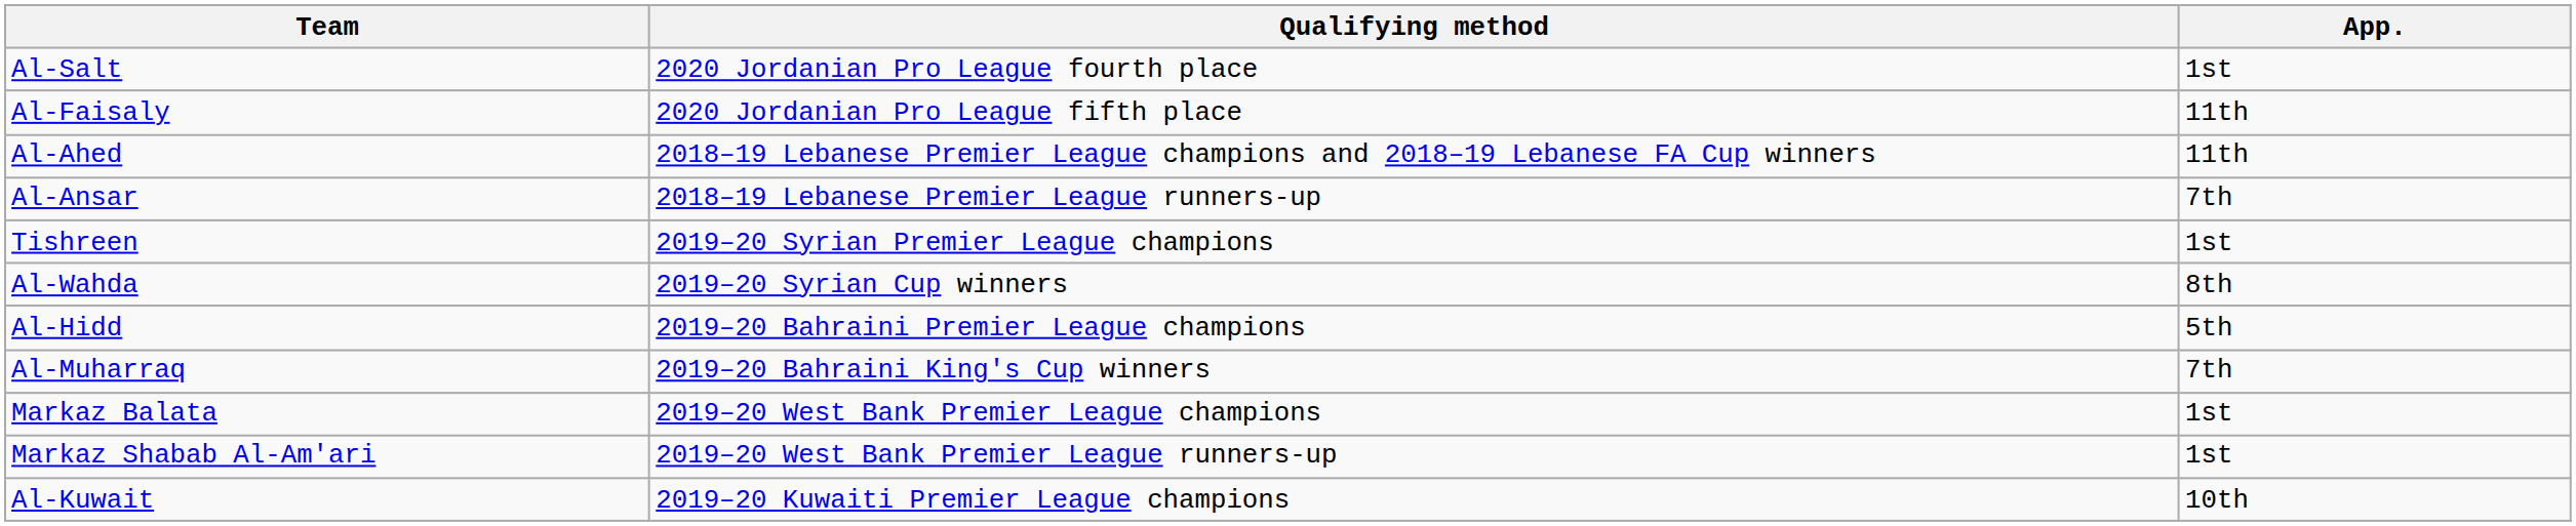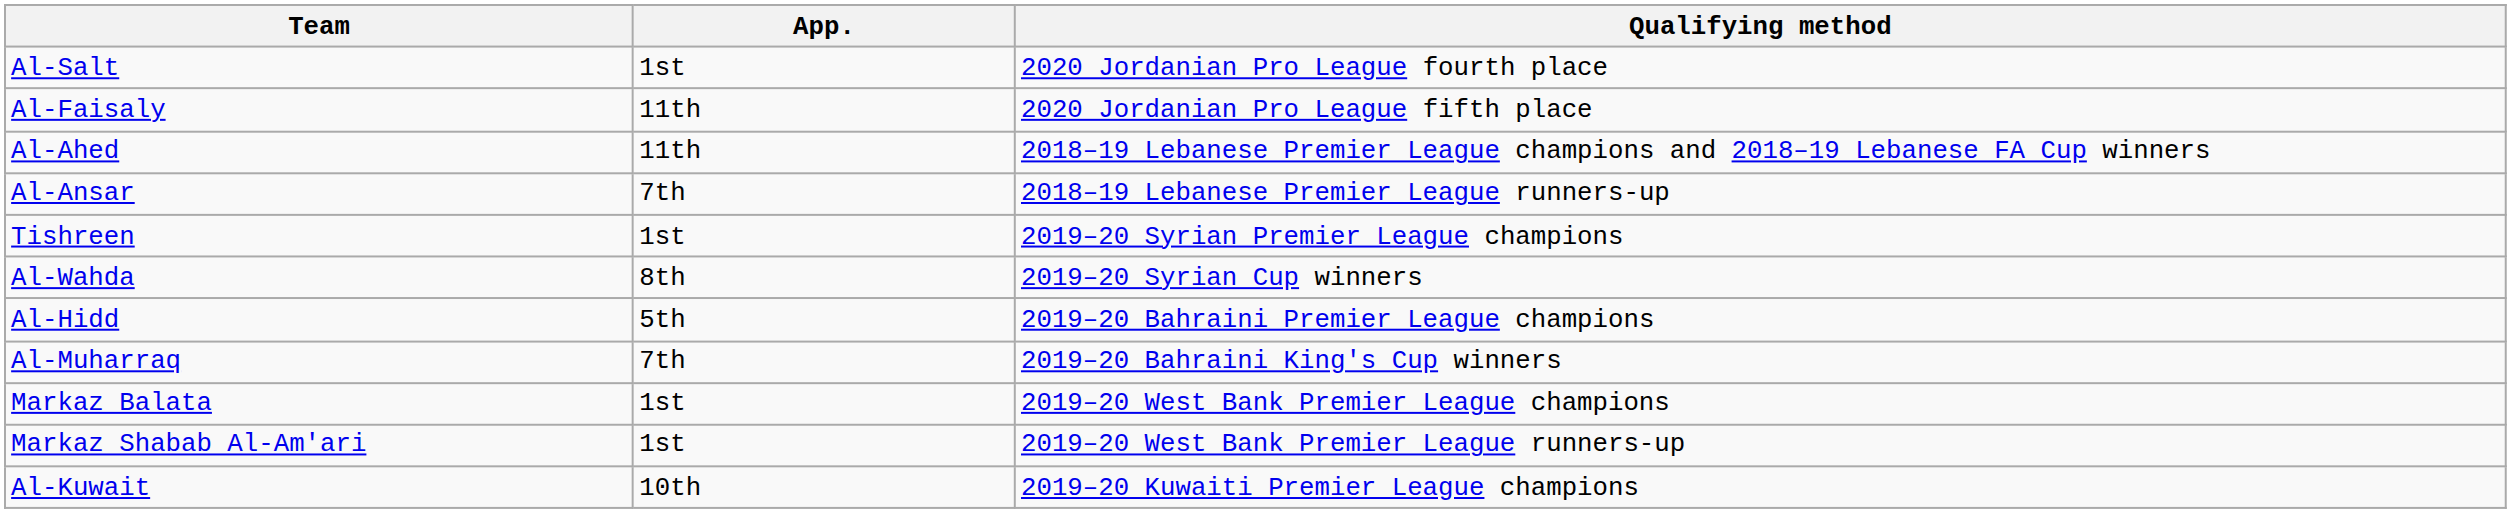 <table class="wikitable" style="table-layout:fixed;width:100%;">
 <tr>
 <th width=25%>Team</th>
+<th width=15%>App. </th>
 <th width=60%>Qualifying method</th>
-<th width=15%>App. </th>
 </tr>
 <tr>
 <td> <a href='#'>Al-Salt</a></td>
+<td>1st</td>
 <td><a href='#'>2020 Jordanian Pro League</a> fourth place</td>
-<td>1st</td>
 </tr>
 <tr>
 <td> <a href='#'>Al-Faisaly</a></td>
+<td>11th </td>
 <td><a href='#'>2020 Jordanian Pro League</a> fifth place</td>
-<td>11th </td>
 </tr>
 <tr>
 <td> <a href='#'>Al-Ahed</a></td>
+<td>11th </td>
 <td><a href='#'>2018–19 Lebanese Premier League</a> champions and <a href='#'>2018–19 Lebanese FA Cup</a> winners</td>
-<td>11th </td>
 </tr>
 <tr>
 <td> <a href='#'>Al-Ansar</a></td>
+<td>7th </td>
 <td><a href='#'>2018–19 Lebanese Premier League</a> runners-up</td>
-<td>7th </td>
 </tr>
 <tr>
 <td> <a href='#'>Tishreen</a></td>
+<td>1st</td>
 <td><a href='#'>2019–20 Syrian Premier League</a> champions</td>
-<td>1st</td>
 </tr>
 <tr>
 <td> <a href='#'>Al-Wahda</a></td>
+<td>8th </td>
 <td><a href='#'>2019–20 Syrian Cup</a> winners</td>
-<td>8th </td>
 </tr>
 <tr>
 <td> <a href='#'>Al-Hidd</a></td>
+<td>5th </td>
 <td><a href='#'>2019–20 Bahraini Premier League</a> champions</td>
-<td>5th </td>
 </tr>
 <tr>
 <td> <a href='#'>Al-Muharraq</a></td>
+<td>7th </td>
 <td><a href='#'>2019–20 Bahraini King's Cup</a> winners</td>
-<td>7th </td>
 </tr>
 <tr>
 <td> <a href='#'>Markaz Balata</a></td>
+<td>1st</td>
 <td><a href='#'>2019–20 West Bank Premier League</a> champions</td>
-<td>1st</td>
 </tr>
 <tr>
 <td> <a href='#'>Markaz Shabab Al-Am'ari</a></td>
+<td>1st</td>
 <td><a href='#'>2019–20 West Bank Premier League</a> runners-up</td>
-<td>1st</td>
 </tr>
 <tr>
 <td> <a href='#'>Al-Kuwait</a></td>
+<td>10th </td>
 <td><a href='#'>2019–20 Kuwaiti Premier League</a> champions</td>
-<td>10th </td>
 </tr>
 </table>
